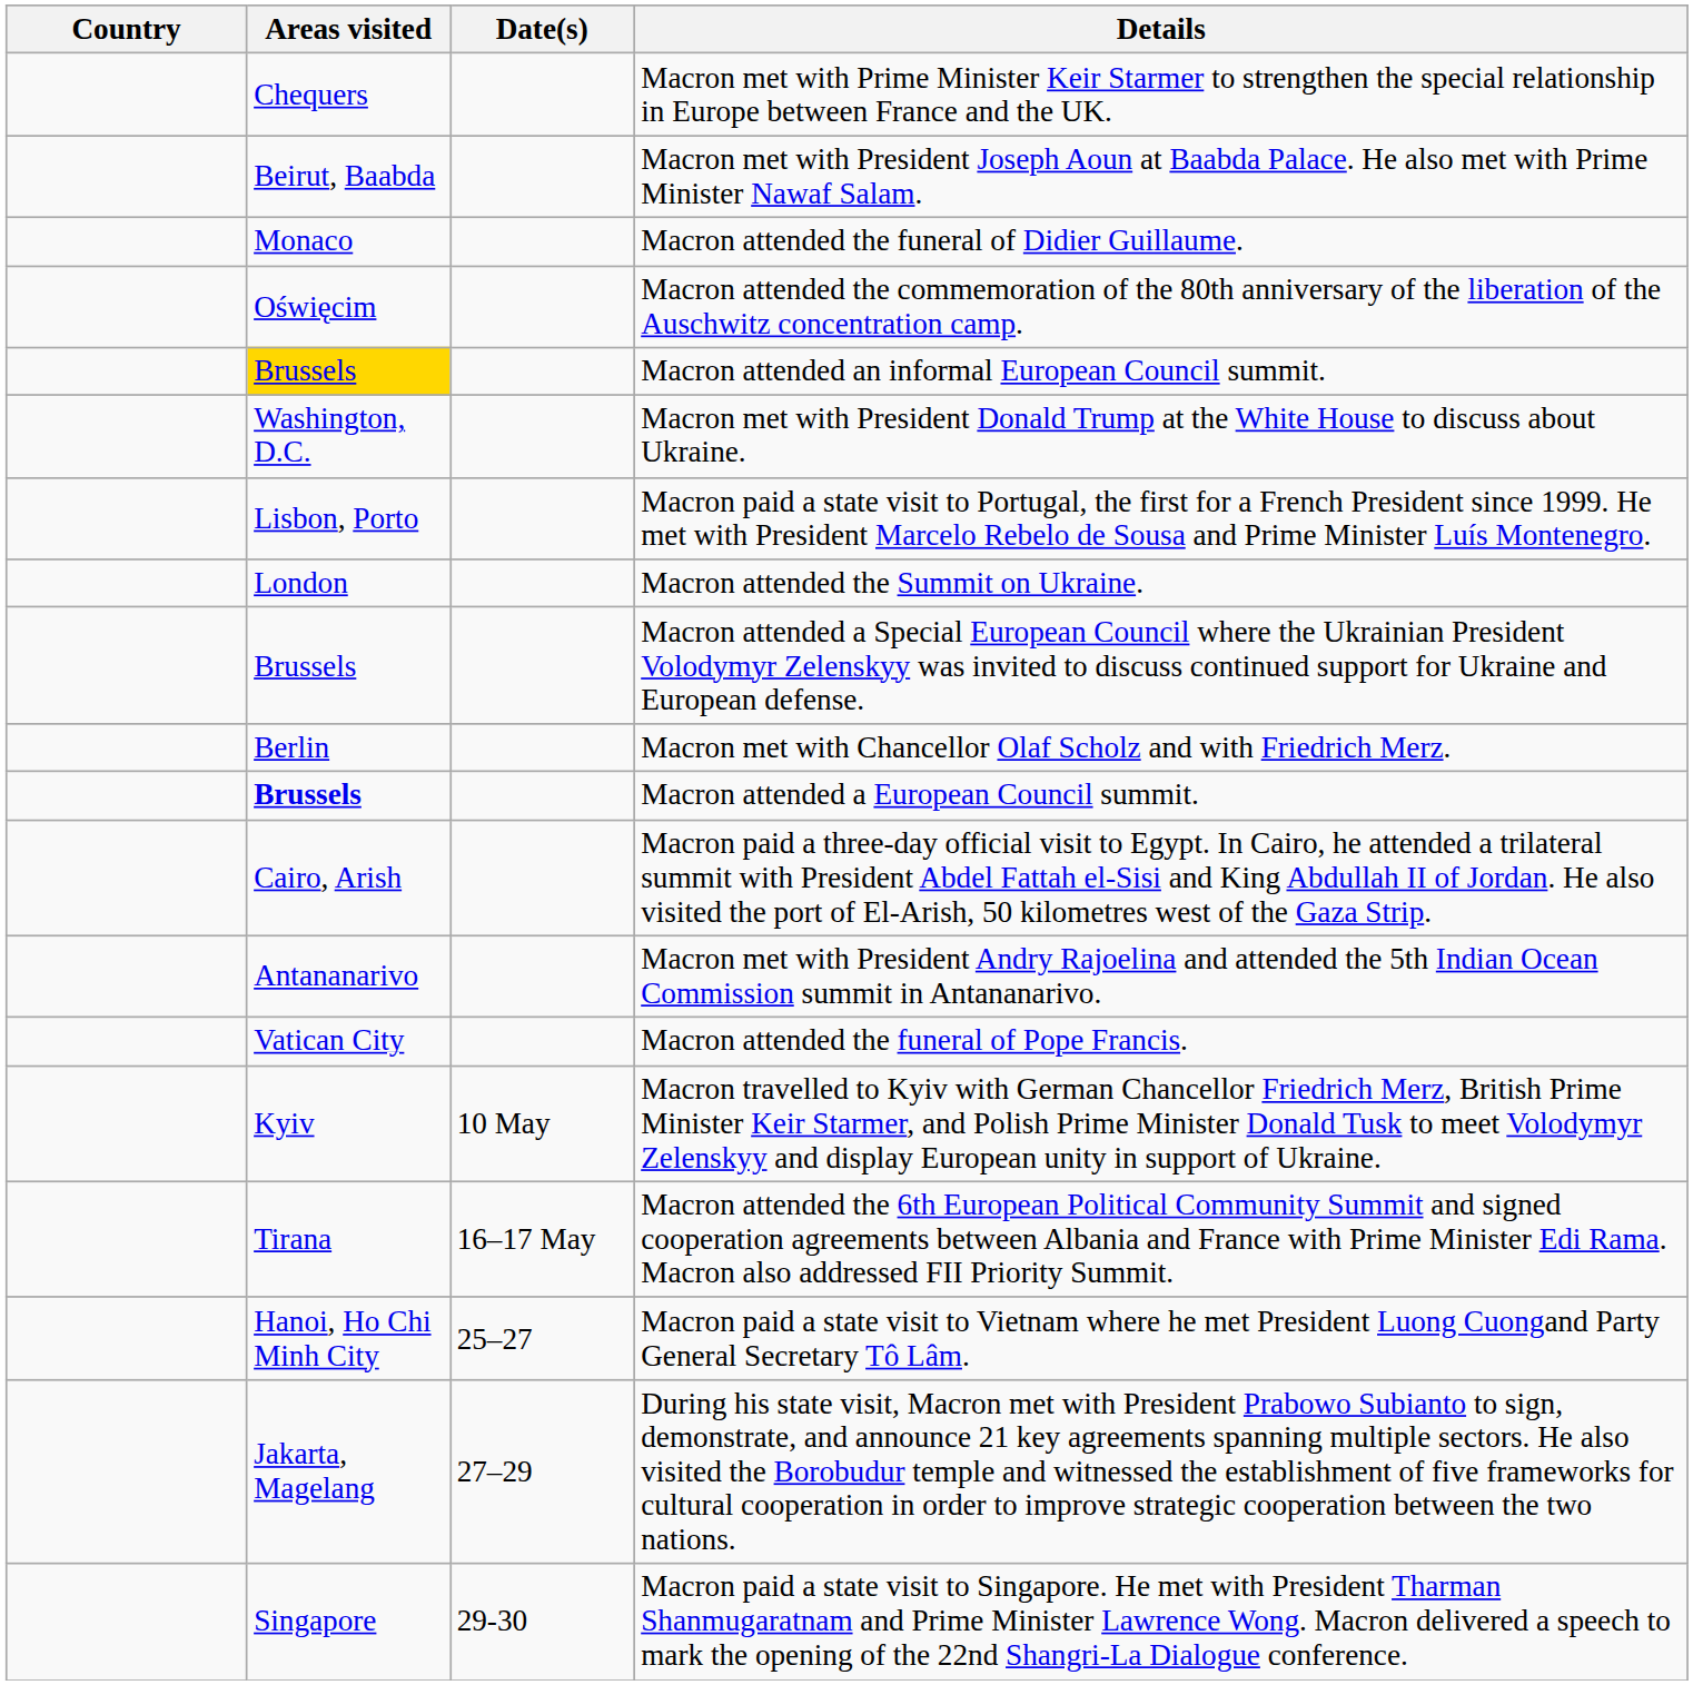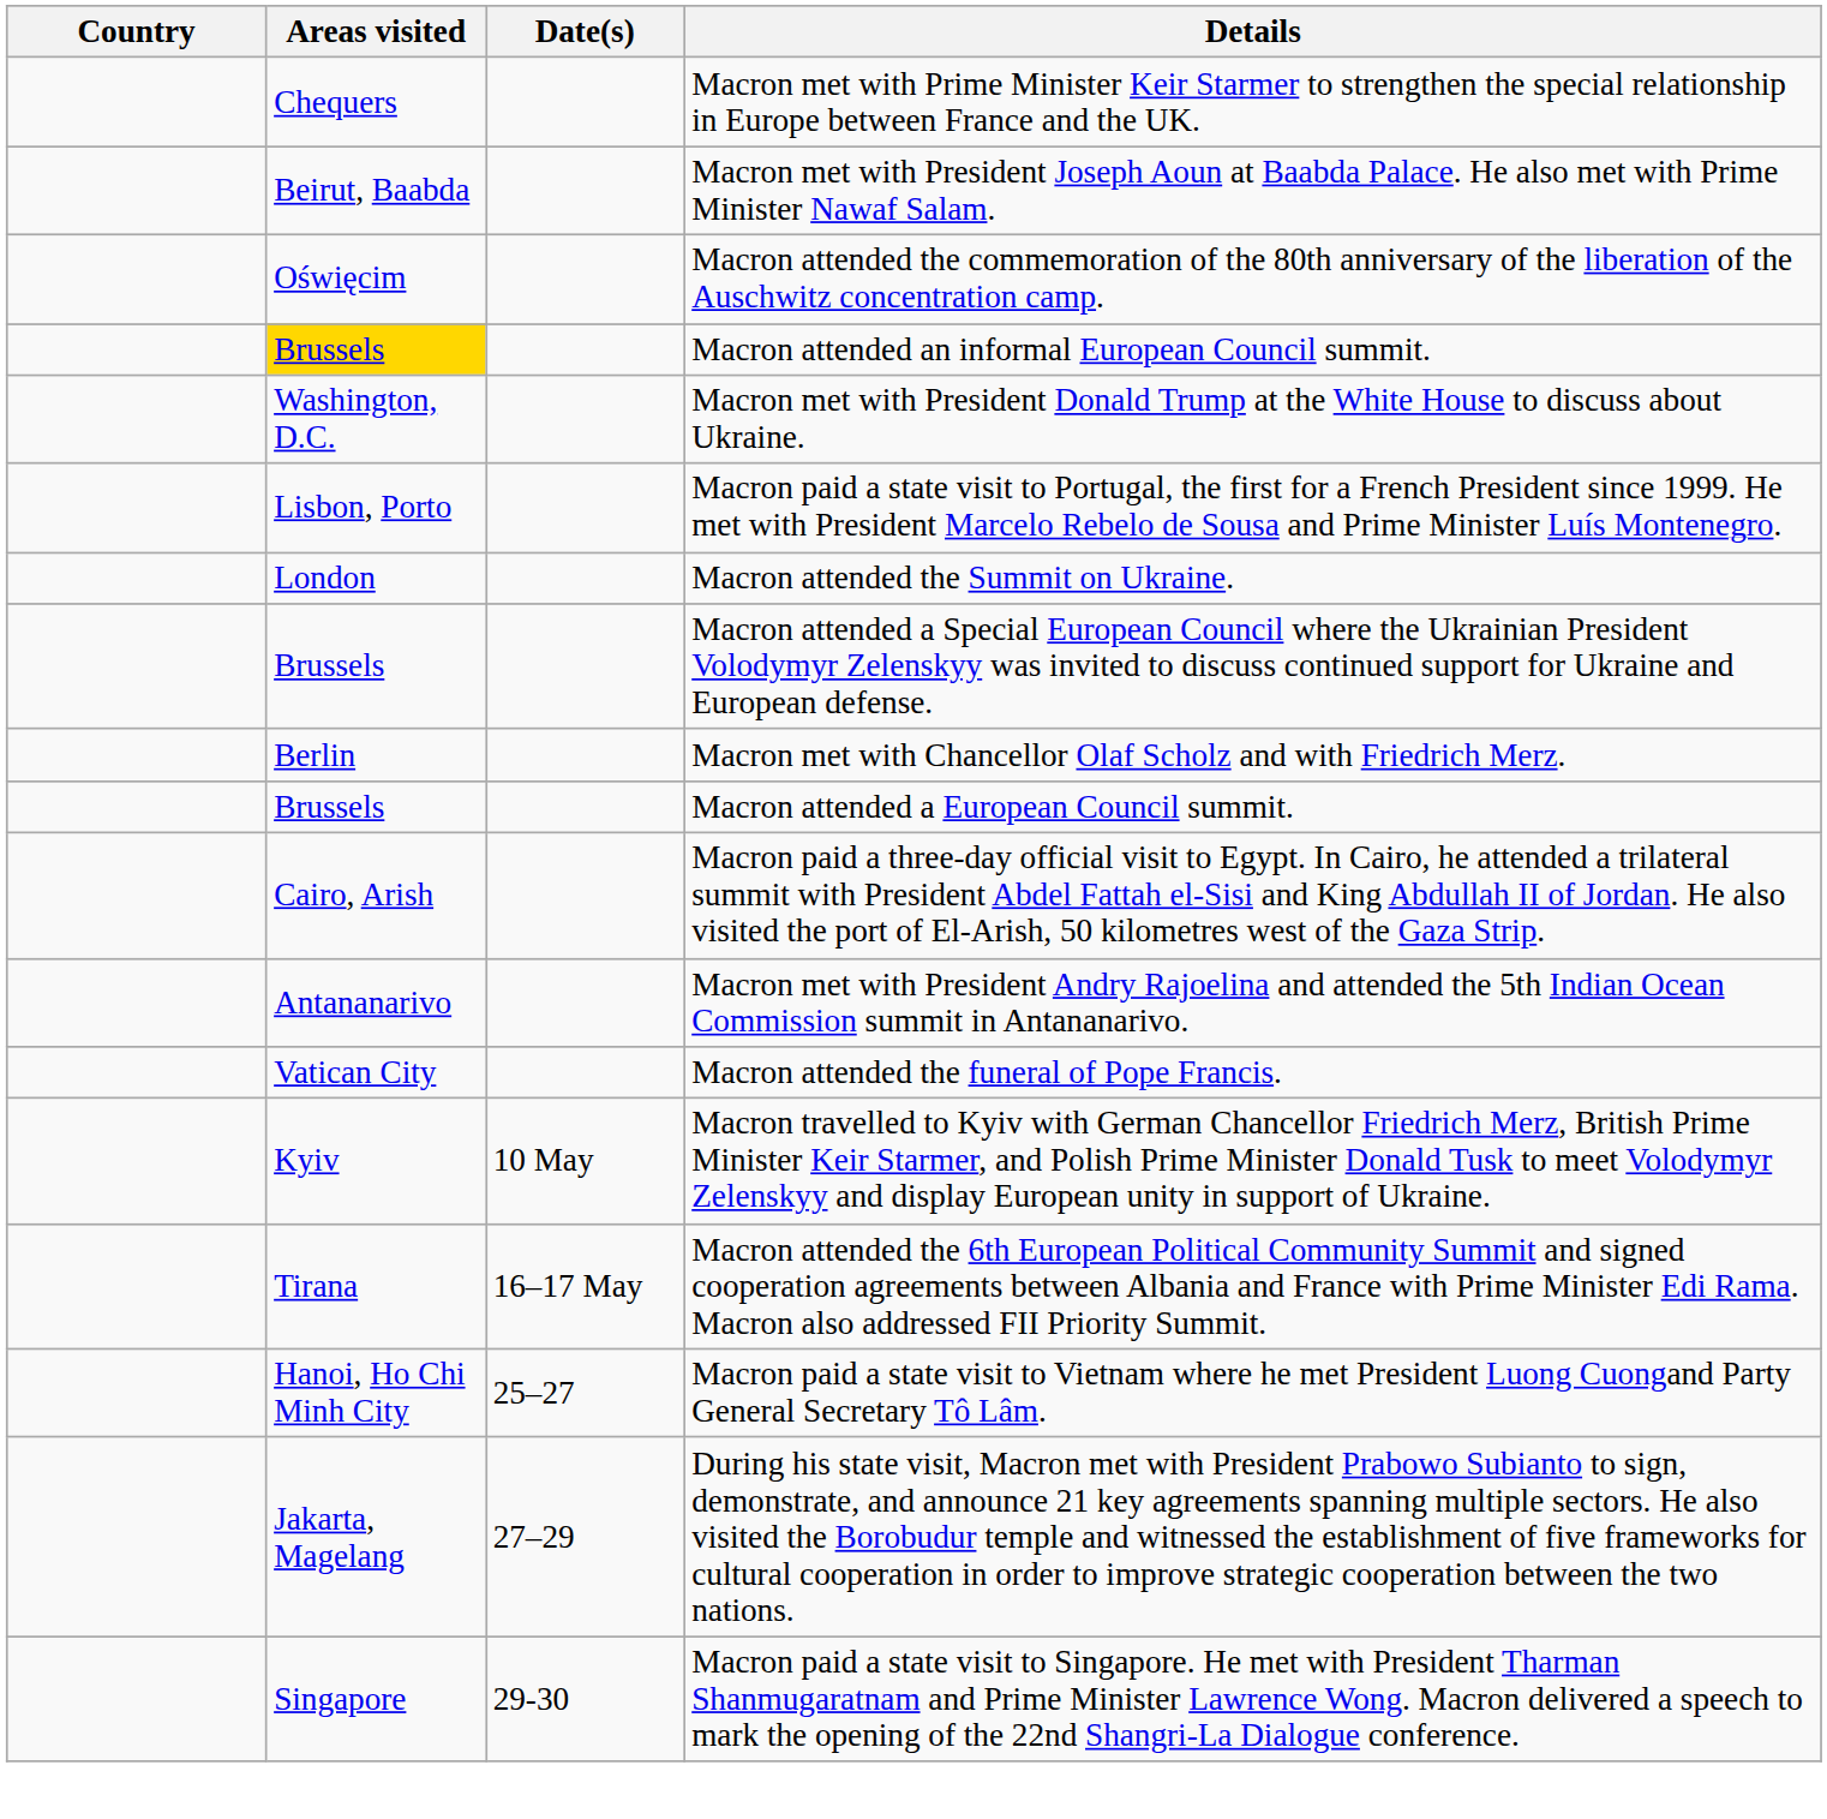 <table class="wikitable sortable outercollapse" style="margin: 1em auto 1em auto">
 <tr>
 <th width=120>Country</th>
 <th width=100>Areas visited</th>
 <th width=90>Date(s)</th>
 <th width=550 class=unsortable>Details</th>
 </tr>
 <tr>
 <td></td>
 <td><a href='#'>Chequers</a></td>
 <td></td>
 <td>Macron met with Prime Minister <a href='#'>Keir Starmer</a> to strengthen the special relationship in Europe between France and the UK.</td>
 </tr>
 <tr>
 <td></td>
 <td><a href='#'>Beirut</a>, <a href='#'>Baabda</a></td>
 <td></td>
 <td>Macron met with President <a href='#'>Joseph Aoun</a> at <a href='#'>Baabda Palace</a>. He also met with Prime Minister <a href='#'>Nawaf Salam</a>.</td>
-</tr>
-<tr>
-<td></td>
-<td><a href='#'>Monaco</a></td>
-<td></td>
-<td>Macron attended the funeral of <a href='#'>Didier Guillaume</a>.</td>
 </tr>
 <tr>
 <td></td>
 <td><a href='#'>Oświęcim</a></td>
 <td></td>
 <td>Macron attended the commemoration of the 80th anniversary of the <a href='#'>liberation</a> of the <a href='#'>Auschwitz concentration camp</a>.</td>
 </tr>
 <tr>
 <td></td>
 <td style="background: gold;"><a href='#'>Brussels</a></td>
 <td></td>
 <td>Macron attended an informal <a href='#'>European Council</a> summit.</td>
 </tr>
 <tr>
 <td></td>
 <td><a href='#'>Washington, D.C.</a></td>
 <td></td>
 <td>Macron met with President <a href='#'>Donald Trump</a> at the <a href='#'>White House</a> to discuss about Ukraine.</td>
 </tr>
 <tr>
 <td></td>
 <td><a href='#'>Lisbon</a>, <a href='#'>Porto</a></td>
 <td></td>
 <td>Macron paid a state visit to Portugal, the first for a French President since 1999. He met with President <a href='#'>Marcelo Rebelo de Sousa</a> and Prime Minister <a href='#'>Luís Montenegro</a>.</td>
 </tr>
 <tr>
 <td></td>
 <td><a href='#'>London</a></td>
 <td></td>
 <td>Macron attended the <a href='#'>Summit on Ukraine</a>.</td>
 </tr>
 <tr>
 <td></td>
 <td><a href='#'>Brussels</a></td>
 <td></td>
 <td>Macron attended a Special <a href='#'>European Council</a> where the Ukrainian President <a href='#'>Volodymyr Zelenskyy</a> was invited to discuss continued support for Ukraine and European defense.</td>
 </tr>
 <tr>
 <td></td>
 <td><a href='#'>Berlin</a></td>
 <td></td>
 <td>Macron met with Chancellor <a href='#'>Olaf Scholz</a> and with <a href='#'>Friedrich Merz</a>.</td>
 </tr>
 <tr>
 <td></td>
-<td><strong><a href='#'>Brussels</a></strong></td>
+<td><a href='#'>Brussels</a></td>
 <td></td>
 <td>Macron attended a <a href='#'>European Council</a> summit.</td>
 </tr>
 <tr>
 <td></td>
 <td><a href='#'>Cairo</a>, <a href='#'>Arish</a></td>
 <td></td>
 <td>Macron paid a three-day official visit to Egypt. In Cairo, he attended a trilateral summit with President <a href='#'>Abdel Fattah el-Sisi</a> and King <a href='#'>Abdullah II of Jordan</a>. He also visited the port of El-Arish, 50 kilometres west of the <a href='#'>Gaza Strip</a>.</td>
 </tr>
 <tr>
 <td></td>
 <td><a href='#'>Antananarivo</a></td>
 <td></td>
 <td>Macron met with President <a href='#'>Andry Rajoelina</a> and attended the 5th <a href='#'>Indian Ocean Commission</a> summit in Antananarivo.</td>
 </tr>
 <tr>
 <td></td>
 <td><a href='#'>Vatican City</a></td>
 <td></td>
 <td>Macron attended the <a href='#'>funeral of Pope Francis</a>.</td>
 </tr>
 <tr>
 <td></td>
 <td><a href='#'>Kyiv</a></td>
 <td>10 May</td>
 <td>Macron travelled to Kyiv with German Chancellor <a href='#'>Friedrich Merz</a>, British Prime Minister <a href='#'>Keir Starmer</a>, and Polish Prime Minister <a href='#'>Donald Tusk</a> to meet <a href='#'>Volodymyr Zelenskyy</a> and display European unity in support of Ukraine.</td>
 </tr>
 <tr>
 <td></td>
 <td><a href='#'>Tirana</a></td>
 <td>16–17 May</td>
 <td>Macron attended the <a href='#'>6th European Political Community Summit</a> and signed cooperation agreements between Albania and France with Prime Minister <a href='#'>Edi Rama</a>. Macron also addressed FII Priority Summit.</td>
 </tr>
 <tr>
 <td></td>
 <td><a href='#'>Hanoi</a>, <a href='#'>Ho Chi Minh City</a></td>
 <td>25–27 </td>
 <td>Macron paid a state visit to Vietnam where he met President <a href='#'>Luong Cuong</a>and Party General Secretary <a href='#'>Tô Lâm</a>.</td>
 </tr>
 <tr>
 <td></td>
 <td><a href='#'>Jakarta</a>, <a href='#'>Magelang</a></td>
 <td>27–29 </td>
 <td>During his state visit, Macron met with President <a href='#'>Prabowo Subianto</a> to sign, demonstrate, and announce 21 key agreements spanning multiple sectors. He also visited the <a href='#'>Borobudur</a> temple and witnessed the establishment of five frameworks for cultural cooperation in order to improve strategic cooperation between the two nations.</td>
 </tr>
 <tr>
 <td></td>
 <td><a href='#'>Singapore</a></td>
 <td>29-30 </td>
 <td>Macron paid a state visit to Singapore. He met with President <a href='#'>Tharman Shanmugaratnam</a> and Prime Minister <a href='#'>Lawrence Wong</a>. Macron delivered a speech to mark the opening of the 22nd <a href='#'>Shangri-La Dialogue</a> conference.</td>
 </tr>
 </table>
